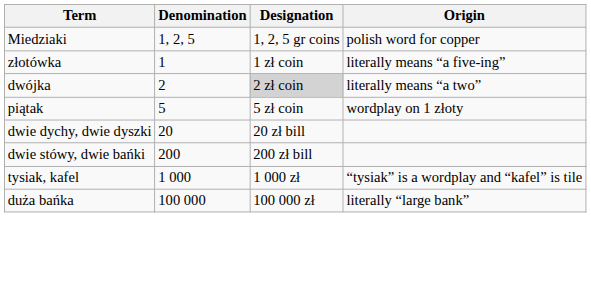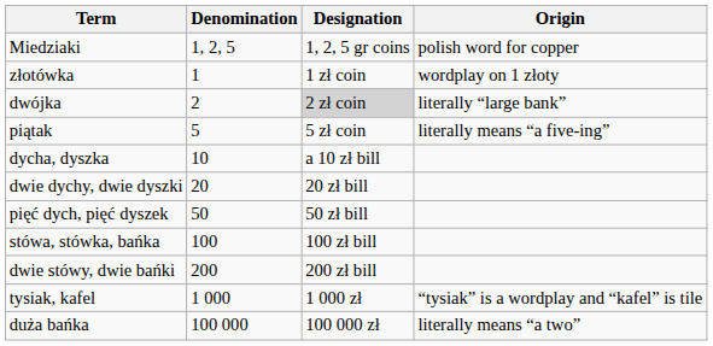 <table class="wikitable">
 <tr>
 <th>Term</th>
 <th>Denomination</th>
 <th>Designation</th>
 <th>Origin</th>
 </tr>
 <tr>
 <td>Miedziaki</td>
 <td>1, 2, 5</td>
 <td>1, 2, 5 gr coins</td>
 <td>polish word for copper</td>
 </tr>
 <tr>
 <td>złotówka</td>
 <td>1</td>
 <td>1 zł coin</td>
-<td>literally means “a five-ing”</td>
+<td>wordplay on 1 złoty</td>
 </tr>
 <tr>
 <td>dwójka</td>
 <td>2</td>
 <td style="background: lightgrey;">2 zł coin</td>
-<td>literally means “a two”</td>
+<td>literally “large bank”</td>
 </tr>
 <tr>
 <td>piątak</td>
 <td>5</td>
 <td>5 zł coin</td>
-<td>wordplay on 1 złoty</td>
+<td>literally means “a five-ing”</td>
+</tr>
+<tr>
+<td>dycha, dyszka</td>
+<td>10</td>
+<td>a 10 zł bill</td>
+<td></td>
 </tr>
 <tr>
 <td>dwie dychy, dwie dyszki</td>
 <td>20</td>
 <td>20 zł bill</td>
+<td></td>
+</tr>
+<tr>
+<td>pięć dych, pięć dyszek</td>
+<td>50</td>
+<td>50 zł bill</td>
+<td></td>
+</tr>
+<tr>
+<td>stówa, stówka, bańka</td>
+<td>100</td>
+<td>100 zł bill</td>
 <td></td>
 </tr>
 <tr>
 <td>dwie stówy, dwie bańki</td>
 <td>200</td>
 <td>200 zł bill</td>
 <td></td>
 </tr>
 <tr>
 <td>tysiak, kafel</td>
 <td>1 000</td>
 <td>1 000 zł</td>
 <td>“tysiak” is a wordplay and “kafel” is tile</td>
 </tr>
 <tr>
 <td>duża bańka</td>
 <td>100 000</td>
 <td>100 000 zł</td>
-<td>literally “large bank”</td>
+<td>literally means “a two”</td>
 </tr>
 </table>
